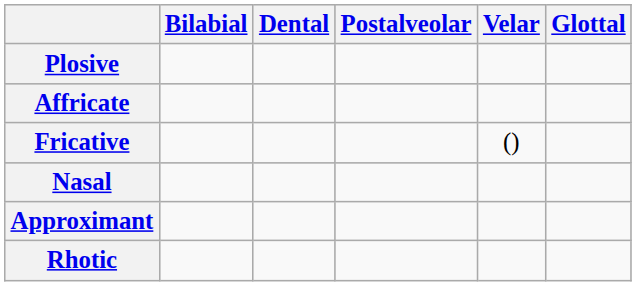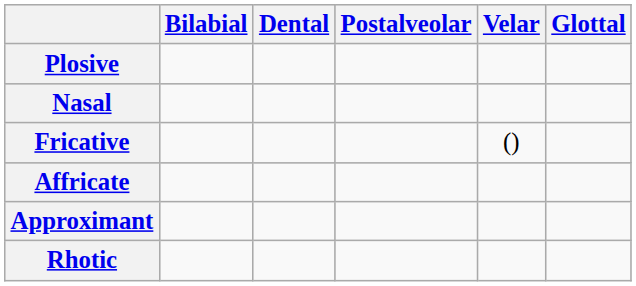 <table class="wikitable" style="text-align:center;">
 <tr>
 <th></th>
 <th><a href='#'>Bilabial</a></th>
 <th><a href='#'>Dental</a></th>
 <th><a href='#'>Postalveolar</a></th>
 <th><a href='#'>Velar</a></th>
 <th><a href='#'>Glottal</a></th>
 </tr>
 <tr>
 <th><a href='#'>Plosive</a></th>
 <td></td>
 <td></td>
 <td></td>
 <td></td>
 <td></td>
 </tr>
 <tr>
-<th><a href='#'>Affricate</a></th>
+<th><a href='#'>Nasal</a></th>
 <td></td>
 <td></td>
 <td></td>
 <td></td>
 <td></td>
 </tr>
 <tr>
 <th><a href='#'>Fricative</a></th>
 <td></td>
 <td></td>
 <td></td>
 <td>()</td>
 <td></td>
 </tr>
 <tr>
-<th><a href='#'>Nasal</a></th>
+<th><a href='#'>Affricate</a></th>
 <td></td>
 <td></td>
 <td></td>
 <td></td>
 <td></td>
 </tr>
 <tr>
 <th><a href='#'>Approximant</a></th>
 <td></td>
 <td></td>
 <td></td>
 <td></td>
 <td></td>
 </tr>
 <tr>
 <th><a href='#'>Rhotic</a></th>
 <td></td>
 <td></td>
 <td></td>
 <td></td>
 <td></td>
 </tr>
 </table>
